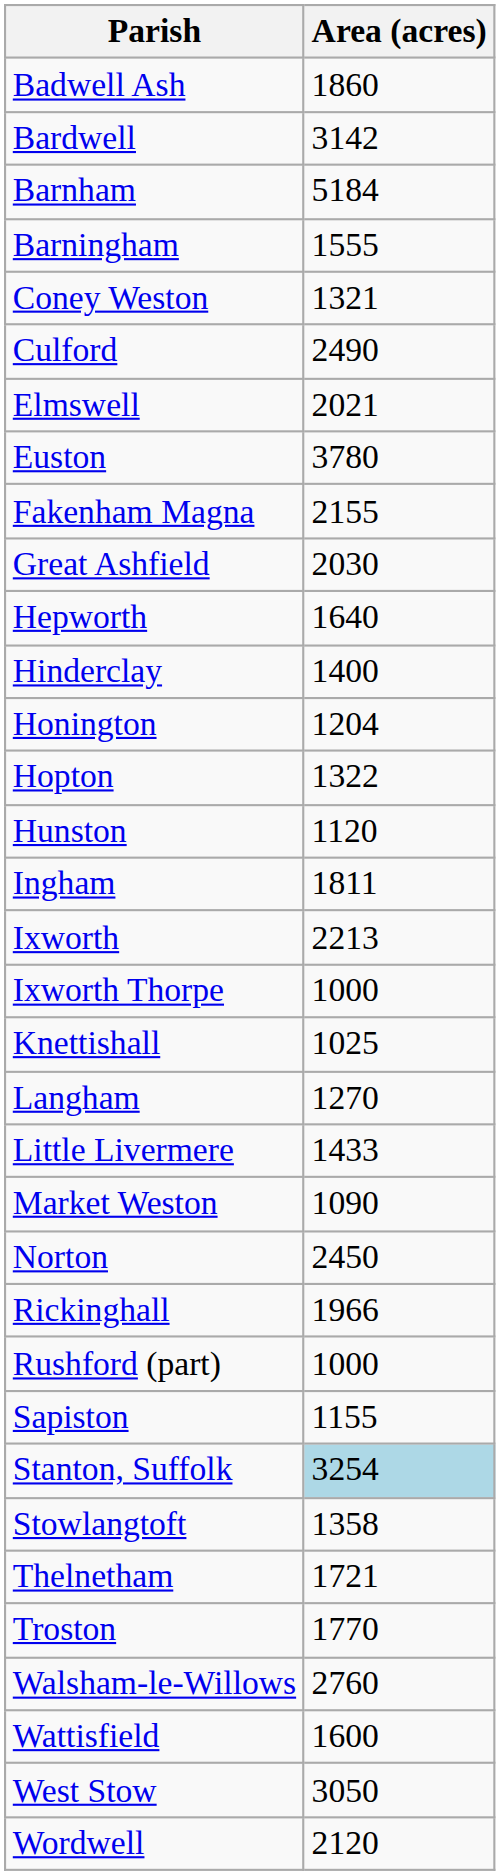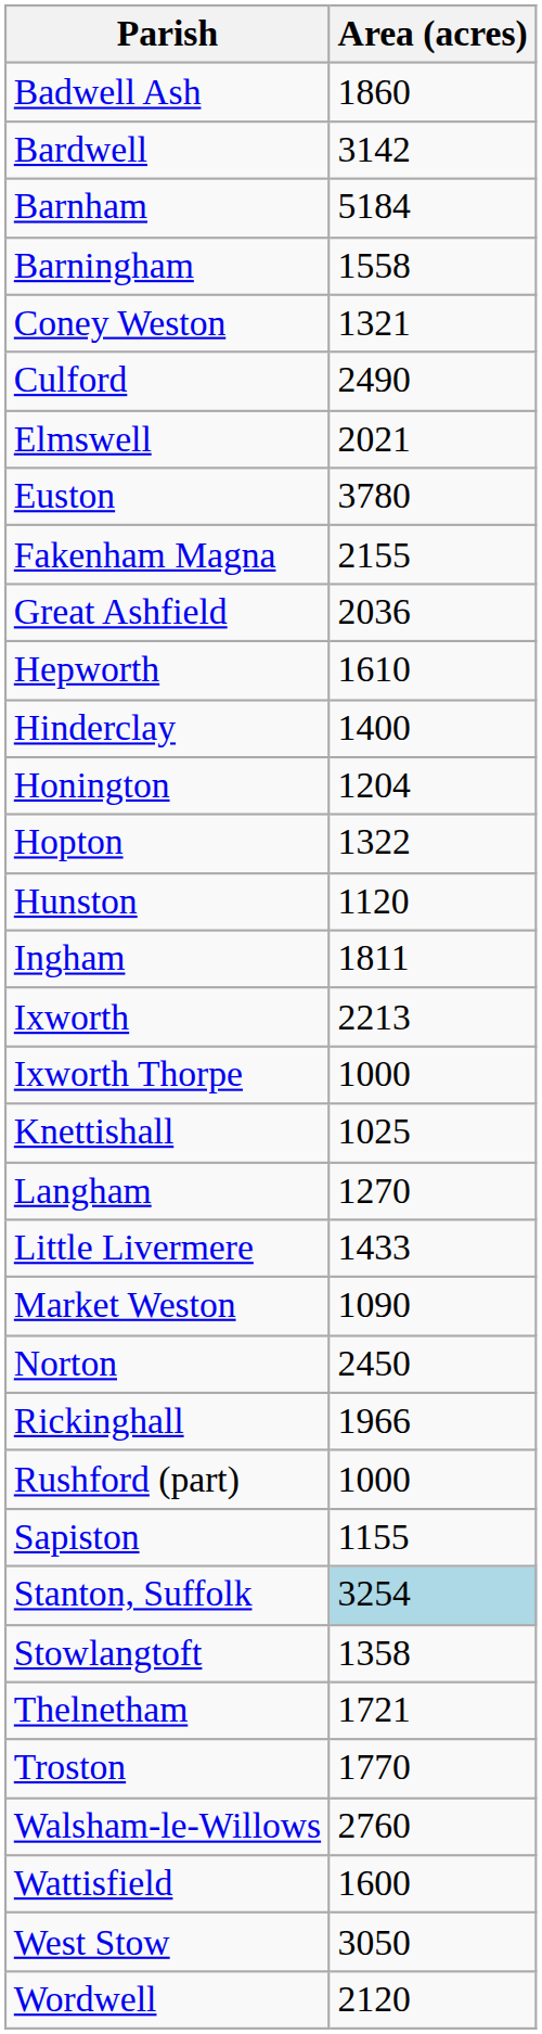 <table class="sortable wikitable vatop" style=" margin-right:2em;">
 <tr>
 <th>Parish</th>
 <th>Area (acres)</th>
 </tr>
 <tr>
 <td><a href='#'>Badwell Ash</a></td>
 <td>1860</td>
 </tr>
 <tr>
 <td><a href='#'>Bardwell</a></td>
 <td>3142</td>
 </tr>
 <tr>
 <td><a href='#'>Barnham</a></td>
 <td>5184</td>
 </tr>
 <tr>
 <td><a href='#'>Barningham</a></td>
-<td>1555</td>
+<td>1558</td>
 </tr>
 <tr>
 <td><a href='#'>Coney Weston</a></td>
 <td>1321</td>
 </tr>
 <tr>
 <td><a href='#'>Culford</a></td>
 <td>2490</td>
 </tr>
 <tr>
 <td><a href='#'>Elmswell</a></td>
 <td>2021</td>
 </tr>
 <tr>
 <td><a href='#'>Euston</a></td>
 <td>3780</td>
 </tr>
 <tr>
 <td><a href='#'>Fakenham Magna</a></td>
 <td>2155</td>
 </tr>
 <tr>
 <td><a href='#'>Great Ashfield</a></td>
-<td>2030</td>
+<td>2036</td>
 </tr>
 <tr>
 <td><a href='#'>Hepworth</a></td>
-<td>1640</td>
+<td>1610</td>
 </tr>
 <tr>
 <td><a href='#'>Hinderclay</a></td>
 <td>1400</td>
 </tr>
 <tr>
 <td><a href='#'>Honington</a></td>
 <td>1204</td>
 </tr>
 <tr>
 <td><a href='#'>Hopton</a></td>
 <td>1322</td>
 </tr>
 <tr>
 <td><a href='#'>Hunston</a></td>
 <td>1120</td>
 </tr>
 <tr>
 <td><a href='#'>Ingham</a></td>
 <td>1811</td>
 </tr>
 <tr>
 <td><a href='#'>Ixworth</a></td>
 <td>2213</td>
 </tr>
 <tr>
 <td><a href='#'>Ixworth Thorpe</a></td>
 <td>1000</td>
 </tr>
 <tr>
 <td><a href='#'>Knettishall</a></td>
 <td>1025</td>
 </tr>
 <tr>
 <td><a href='#'>Langham</a></td>
 <td>1270</td>
 </tr>
 <tr>
 <td><a href='#'>Little Livermere</a></td>
 <td>1433</td>
 </tr>
 <tr>
 <td><a href='#'>Market Weston</a></td>
 <td>1090</td>
 </tr>
 <tr>
 <td><a href='#'>Norton</a></td>
 <td>2450</td>
 </tr>
 <tr>
 <td><a href='#'>Rickinghall</a></td>
 <td>1966</td>
 </tr>
 <tr>
 <td><a href='#'>Rushford</a> (part)</td>
 <td>1000</td>
 </tr>
 <tr>
 <td><a href='#'>Sapiston</a></td>
 <td>1155</td>
 </tr>
 <tr>
 <td><a href='#'>Stanton, Suffolk</a></td>
 <td style="background: lightblue;">3254</td>
 </tr>
 <tr>
 <td><a href='#'>Stowlangtoft</a></td>
 <td>1358</td>
 </tr>
 <tr>
 <td><a href='#'>Thelnetham</a></td>
 <td>1721</td>
 </tr>
 <tr>
 <td><a href='#'>Troston</a></td>
 <td>1770</td>
 </tr>
 <tr>
 <td><a href='#'>Walsham-le-Willows</a></td>
 <td>2760</td>
 </tr>
 <tr>
 <td><a href='#'>Wattisfield</a></td>
 <td>1600</td>
 </tr>
 <tr>
 <td><a href='#'>West Stow</a></td>
 <td>3050</td>
 </tr>
 <tr>
 <td><a href='#'>Wordwell</a></td>
 <td>2120</td>
 </tr>
 </table>
